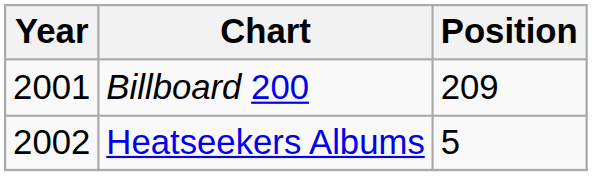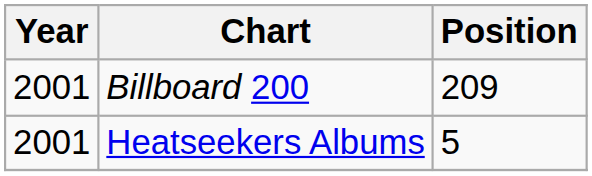 <table class="wikitable">
 <tr>
 <th align="center">Year</th>
 <th align="center">Chart</th>
 <th align="center">Position</th>
 </tr>
 <tr>
 <td align="left">2001</td>
 <td align="left"><em>Billboard</em> <a href='#'>200</a></td>
 <td align="left">209</td>
 </tr>
 <tr>
-<td align="left">2002</td>
+<td align="left">2001</td>
 <td align="left"><a href='#'>Heatseekers Albums</a></td>
 <td align="left">5</td>
 </tr>
 <tr>
 </tr>
 </table>
